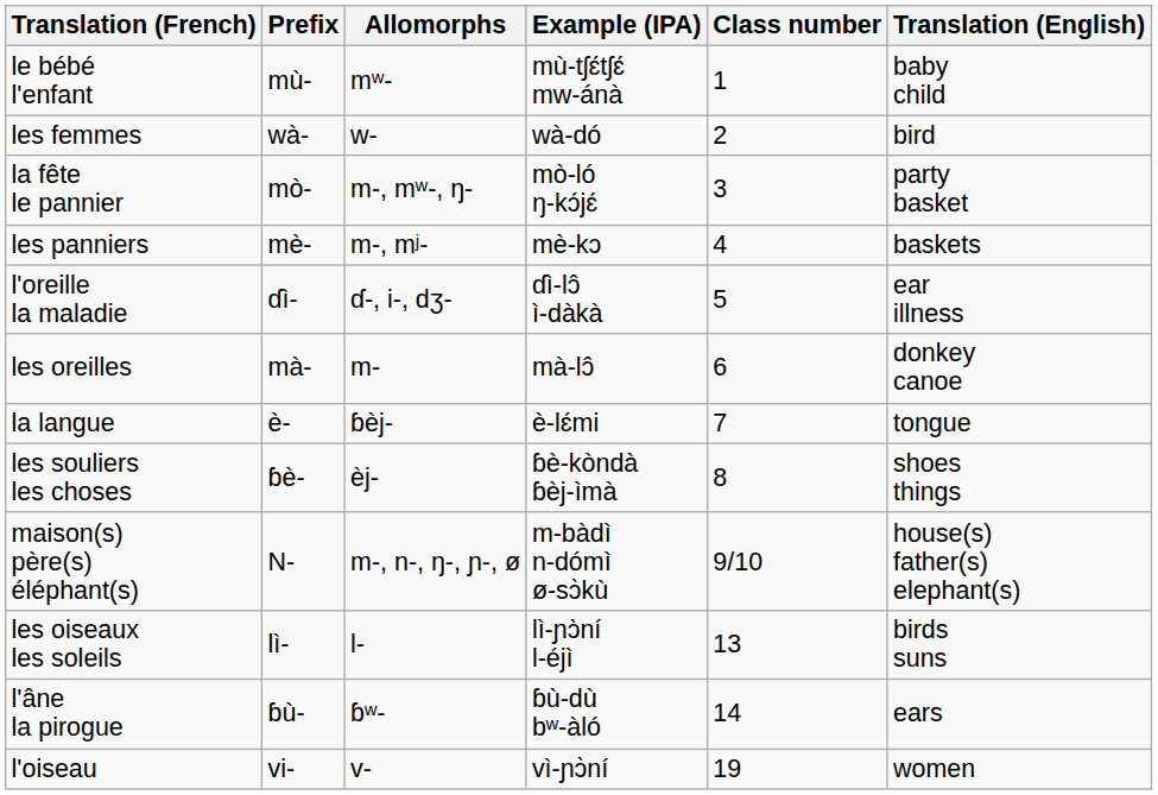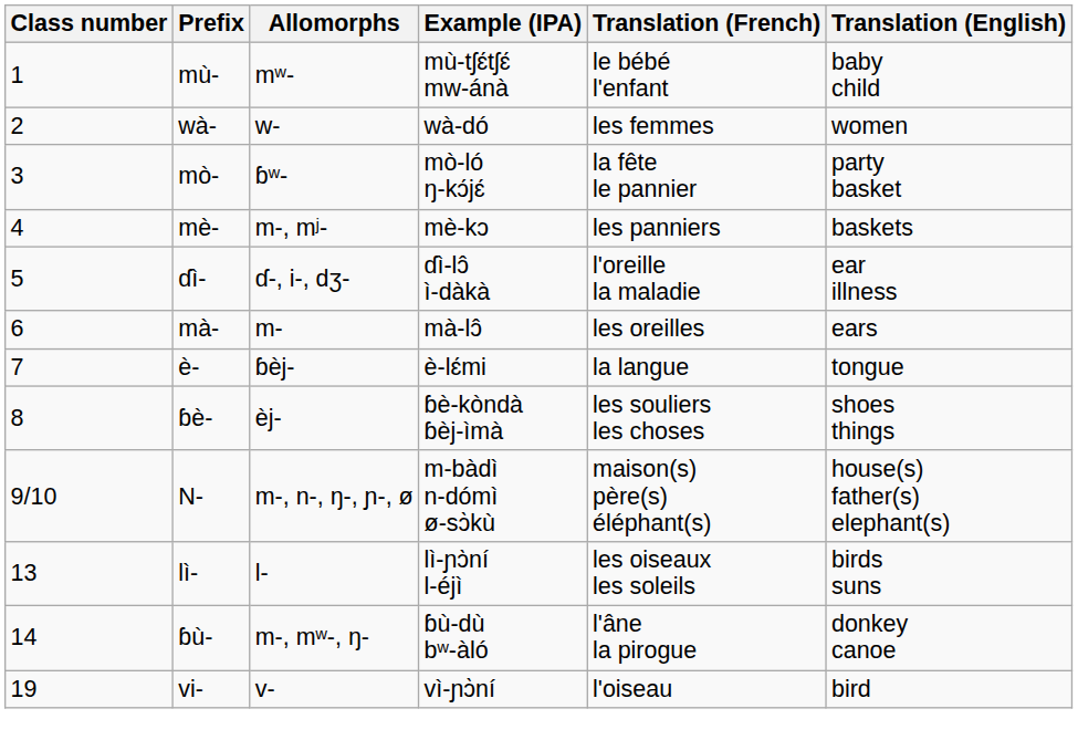 <table class="wikitable">
 <tr>
-<th>Translation (French)</th>
+<th>Class number</th>
 <th>Prefix</th>
 <th>Allomorphs</th>
 <th>Example (IPA)</th>
-<th>Class number</th>
+<th>Translation (French)</th>
 <th>Translation (English)</th>
 </tr>
 <tr>
-<td>le bébé<br>l'enfant</td>
+<td>1</td>
 <td>mù-</td>
 <td>mʷ-</td>
 <td>mù-tʃɛ́tʃɛ́<br>mw-ánà</td>
-<td>1</td>
+<td>le bébé<br>l'enfant</td>
 <td>baby<br>child</td>
 </tr>
 <tr>
-<td>les femmes</td>
+<td>2</td>
 <td>wà-</td>
 <td>w-</td>
 <td>wà-dó</td>
-<td>2</td>
-<td>bird</td>
+<td>les femmes</td>
+<td>women</td>
 </tr>
 <tr>
+<td>3</td>
+<td>mò-</td>
+<td>ɓʷ-</td>
+<td>mò-ló<br>ŋ-kɔ́jɛ́</td>
 <td>la fête<br>le pannier</td>
-<td>mò-</td>
-<td>m-, mʷ-, ŋ-</td>
-<td>mò-ló<br>ŋ-kɔ́jɛ́</td>
-<td>3</td>
 <td>party<br>basket</td>
 </tr>
 <tr>
-<td>les panniers</td>
+<td>4</td>
 <td>mè-</td>
 <td>m-, mʲ-</td>
 <td>mè-kɔ</td>
-<td>4</td>
+<td>les panniers</td>
 <td>baskets</td>
 </tr>
 <tr>
-<td>l'oreille<br>la maladie</td>
+<td>5</td>
 <td>ɗì-</td>
 <td>ɗ-, i-, dʒ-</td>
 <td>ɗì-lɔ̂<br>ì-dàkà</td>
-<td>5</td>
+<td>l'oreille<br>la maladie</td>
 <td>ear<br>illness</td>
 </tr>
 <tr>
-<td>les oreilles</td>
+<td>6</td>
 <td>mà-</td>
 <td>m-</td>
 <td>mà-lɔ̂</td>
-<td>6</td>
+<td>les oreilles</td>
+<td>ears</td>
+</tr>
+<tr>
+<td>7</td>
+<td>è-</td>
+<td>ɓèj-</td>
+<td>è-lɛ́mi</td>
+<td>la langue</td>
+<td>tongue</td>
+</tr>
+<tr>
+<td>8</td>
+<td>ɓè-</td>
+<td>èj-</td>
+<td>ɓè-kòndà<br>ɓèj-ìmà</td>
+<td>les souliers<br>les choses</td>
+<td>shoes<br>things</td>
+</tr>
+<tr>
+<td>9/10</td>
+<td>N-</td>
+<td>m-, n-, ŋ-, ɲ-, ø</td>
+<td>m-bàdì<br>n-dómì<br>ø-sɔ̀kù</td>
+<td>maison(s)<br>père(s)<br>éléphant(s)</td>
+<td>house(s)<br>father(s)<br>elephant(s)</td>
+</tr>
+<tr>
+<td>13</td>
+<td>lì-</td>
+<td>l-</td>
+<td>lì-ɲɔ̀ní<br>l-éjì</td>
+<td>les oiseaux<br>les soleils</td>
+<td>birds<br>suns</td>
+</tr>
+<tr>
+<td>14</td>
+<td>ɓù-</td>
+<td>m-, mʷ-, ŋ-</td>
+<td>ɓù-dù<br>bʷ-àló</td>
+<td>l'âne<br>la pirogue</td>
 <td>donkey<br>canoe</td>
 </tr>
 <tr>
-<td>la langue</td>
-<td>è-</td>
-<td>ɓèj-</td>
-<td>è-lɛ́mi</td>
-<td>7</td>
-<td>tongue</td>
-</tr>
-<tr>
-<td>les souliers<br>les choses</td>
-<td>ɓè-</td>
-<td>èj-</td>
-<td>ɓè-kòndà<br>ɓèj-ìmà</td>
-<td>8</td>
-<td>shoes<br>things</td>
-</tr>
-<tr>
-<td>maison(s)<br>père(s)<br>éléphant(s)</td>
-<td>N-</td>
-<td>m-, n-, ŋ-, ɲ-, ø</td>
-<td>m-bàdì<br>n-dómì<br>ø-sɔ̀kù</td>
-<td>9/10</td>
-<td>house(s)<br>father(s)<br>elephant(s)</td>
-</tr>
-<tr>
-<td>les oiseaux<br>les soleils</td>
-<td>lì-</td>
-<td>l-</td>
-<td>lì-ɲɔ̀ní<br>l-éjì</td>
-<td>13</td>
-<td>birds<br>suns</td>
-</tr>
-<tr>
-<td>l'âne<br>la pirogue</td>
-<td>ɓù-</td>
-<td>ɓʷ-</td>
-<td>ɓù-dù<br>bʷ-àló</td>
-<td>14</td>
-<td>ears</td>
-</tr>
-<tr>
-<td>l'oiseau</td>
+<td>19</td>
 <td>vi-</td>
 <td>v-</td>
 <td>vì-ɲɔ̀ní</td>
-<td>19</td>
-<td>women</td>
+<td>l'oiseau</td>
+<td>bird</td>
 </tr>
 </table>
